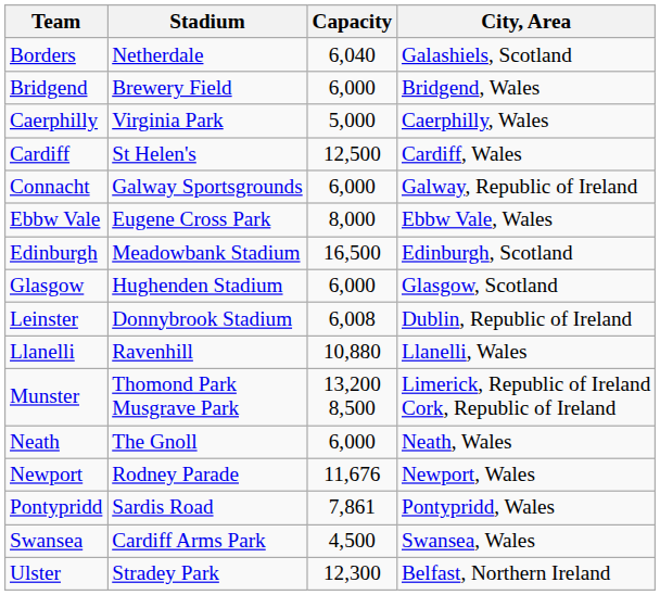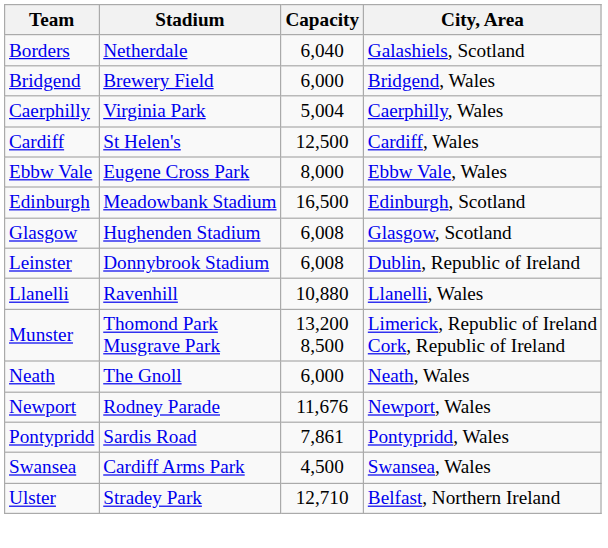 <table class="wikitable">
 <tr>
 <th>Team</th>
 <th>Stadium</th>
 <th>Capacity</th>
 <th>City, Area</th>
 </tr>
 <tr>
 <td> <a href='#'>Borders</a></td>
 <td><a href='#'>Netherdale</a></td>
 <td style="text-align:center;">6,040</td>
 <td><a href='#'>Galashiels</a>, Scotland</td>
 </tr>
 <tr>
 <td> <a href='#'>Bridgend</a></td>
 <td><a href='#'>Brewery Field</a></td>
 <td style="text-align:center;">6,000</td>
 <td><a href='#'>Bridgend</a>, Wales</td>
 </tr>
 <tr>
 <td> <a href='#'>Caerphilly</a></td>
 <td><a href='#'>Virginia Park</a></td>
-<td style="text-align:center;">5,000</td>
+<td style="text-align:center;">5,004</td>
 <td><a href='#'>Caerphilly</a>, Wales</td>
 </tr>
 <tr>
 <td> <a href='#'>Cardiff</a></td>
 <td><a href='#'>St Helen's</a></td>
 <td style="text-align:center;">12,500</td>
 <td><a href='#'>Cardiff</a>, Wales</td>
-</tr>
-<tr>
-<td> <a href='#'>Connacht</a></td>
-<td><a href='#'>Galway Sportsgrounds</a></td>
-<td style="text-align:center;">6,000</td>
-<td><a href='#'>Galway</a>, Republic of Ireland</td>
 </tr>
 <tr>
 <td> <a href='#'>Ebbw Vale</a></td>
 <td><a href='#'>Eugene Cross Park</a></td>
 <td style="text-align:center;">8,000</td>
 <td><a href='#'>Ebbw Vale</a>, Wales</td>
 </tr>
 <tr>
 <td> <a href='#'>Edinburgh</a></td>
 <td><a href='#'>Meadowbank Stadium</a></td>
 <td style="text-align:center;">16,500</td>
 <td><a href='#'>Edinburgh</a>, Scotland</td>
 </tr>
 <tr>
 <td> <a href='#'>Glasgow</a></td>
 <td><a href='#'>Hughenden Stadium</a></td>
-<td style="text-align:center;">6,000</td>
+<td style="text-align:center;">6,008</td>
 <td><a href='#'>Glasgow</a>, Scotland</td>
 </tr>
 <tr>
 <td> <a href='#'>Leinster</a></td>
 <td><a href='#'>Donnybrook Stadium</a></td>
 <td style="text-align:center;">6,008</td>
 <td><a href='#'>Dublin</a>, Republic of Ireland</td>
 </tr>
 <tr>
 <td> <a href='#'>Llanelli</a></td>
 <td><a href='#'>Ravenhill</a></td>
 <td style="text-align:center;">10,880</td>
 <td><a href='#'>Llanelli</a>, Wales</td>
 </tr>
 <tr>
 <td> <a href='#'>Munster</a></td>
 <td><a href='#'>Thomond Park</a><br><a href='#'>Musgrave Park</a></td>
 <td style="text-align:center;">13,200<br>8,500</td>
 <td><a href='#'>Limerick</a>, Republic of Ireland<br><a href='#'>Cork</a>, Republic of Ireland</td>
 </tr>
 <tr>
 <td> <a href='#'>Neath</a></td>
 <td><a href='#'>The Gnoll</a></td>
 <td style="text-align:center;">6,000</td>
 <td><a href='#'>Neath</a>, Wales</td>
 </tr>
 <tr>
 <td> <a href='#'>Newport</a></td>
 <td><a href='#'>Rodney Parade</a></td>
 <td style="text-align:center;">11,676</td>
 <td><a href='#'>Newport</a>, Wales</td>
 </tr>
 <tr>
 <td> <a href='#'>Pontypridd</a></td>
 <td><a href='#'>Sardis Road</a></td>
 <td style="text-align:center;">7,861</td>
 <td><a href='#'>Pontypridd</a>, Wales</td>
 </tr>
 <tr>
 <td> <a href='#'>Swansea</a></td>
 <td><a href='#'>Cardiff Arms Park</a></td>
 <td style="text-align:center;">4,500</td>
 <td><a href='#'>Swansea</a>, Wales</td>
 </tr>
 <tr>
 <td> <a href='#'>Ulster</a></td>
 <td><a href='#'>Stradey Park</a></td>
-<td style="text-align:center;">12,300</td>
+<td style="text-align:center;">12,710</td>
 <td><a href='#'>Belfast</a>, Northern Ireland</td>
 </tr>
 </table>
